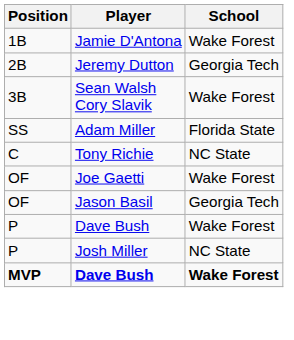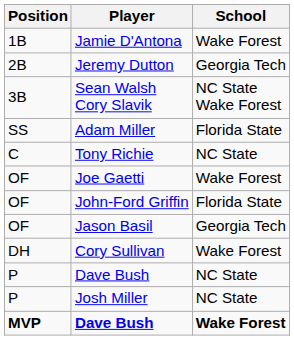 <table class="wikitable">
 <tr>
 <th>Position</th>
 <th>Player</th>
 <th>School</th>
 </tr>
 <tr>
 <td>1B</td>
 <td><a href='#'>Jamie D'Antona</a></td>
 <td>Wake Forest</td>
 </tr>
 <tr>
 <td>2B</td>
 <td><a href='#'>Jeremy Dutton</a></td>
 <td>Georgia Tech</td>
 </tr>
 <tr>
 <td>3B</td>
 <td><a href='#'>Sean Walsh</a><br> <a href='#'>Cory Slavik</a></td>
-<td>Wake Forest</td>
+<td>NC State <br> Wake Forest</td>
 </tr>
 <tr>
 <td>SS</td>
 <td><a href='#'>Adam Miller</a></td>
 <td>Florida State</td>
 </tr>
 <tr>
 <td>C</td>
 <td><a href='#'>Tony Richie</a></td>
 <td>NC State</td>
 </tr>
 <tr>
 <td>OF</td>
 <td><a href='#'>Joe Gaetti</a></td>
 <td>Wake Forest</td>
 </tr>
 <tr>
 <td>OF</td>
+<td><a href='#'>John-Ford Griffin</a></td>
+<td>Florida State</td>
+</tr>
+<tr>
+<td>OF</td>
 <td><a href='#'>Jason Basil</a></td>
 <td>Georgia Tech</td>
 </tr>
 <tr>
+<td>DH</td>
+<td><a href='#'>Cory Sullivan</a></td>
+<td>Wake Forest</td>
+</tr>
+<tr>
 <td>P</td>
 <td><a href='#'>Dave Bush</a></td>
-<td>Wake Forest</td>
+<td>NC State</td>
 </tr>
 <tr>
 <td>P</td>
 <td><a href='#'>Josh Miller</a></td>
 <td>NC State</td>
 </tr>
 <tr>
 <td><strong>MVP</strong></td>
 <td><strong><a href='#'>Dave Bush</a></strong></td>
 <td><strong>Wake Forest</strong></td>
 </tr>
 </table>
